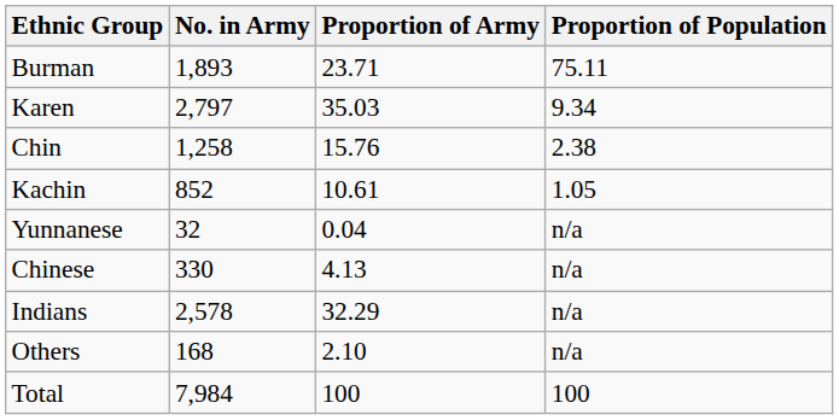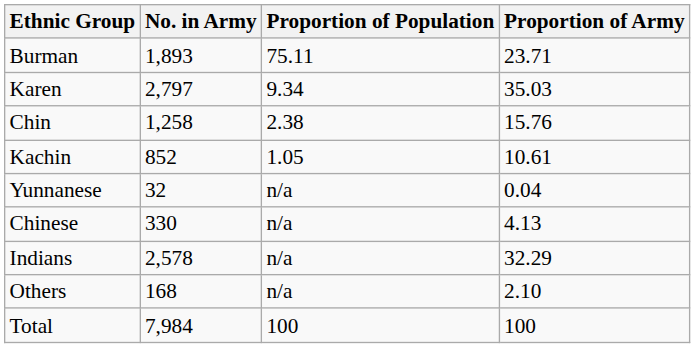 <table class=wikitable>
 <tr>
 <th>Ethnic Group</th>
 <th>No. in Army</th>
+<th>Proportion of Population</th>
 <th>Proportion of Army</th>
-<th>Proportion of Population</th>
 </tr>
 <tr>
 <td>Burman</td>
 <td>1,893</td>
+<td>75.11</td>
 <td>23.71</td>
-<td>75.11</td>
 </tr>
 <tr>
 <td>Karen</td>
 <td>2,797</td>
+<td>9.34</td>
 <td>35.03</td>
-<td>9.34</td>
 </tr>
 <tr>
 <td>Chin</td>
 <td>1,258</td>
+<td>2.38</td>
 <td>15.76</td>
-<td>2.38</td>
 </tr>
 <tr>
 <td>Kachin</td>
 <td>852</td>
+<td>1.05</td>
 <td>10.61</td>
-<td>1.05</td>
 </tr>
 <tr>
 <td>Yunnanese</td>
 <td>32</td>
+<td>n/a</td>
 <td>0.04</td>
-<td>n/a</td>
 </tr>
 <tr>
 <td>Chinese</td>
 <td>330</td>
+<td>n/a</td>
 <td>4.13</td>
-<td>n/a</td>
 </tr>
 <tr>
 <td>Indians</td>
 <td>2,578</td>
+<td>n/a</td>
 <td>32.29</td>
-<td>n/a</td>
 </tr>
 <tr>
 <td>Others</td>
 <td>168</td>
+<td>n/a</td>
 <td>2.10</td>
-<td>n/a</td>
 </tr>
 <tr>
 <td>Total</td>
 <td>7,984</td>
 <td>100</td>
 <td>100</td>
 </tr>
 </table>
